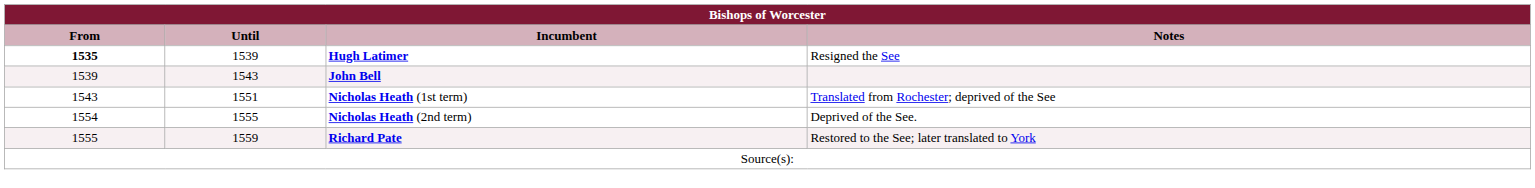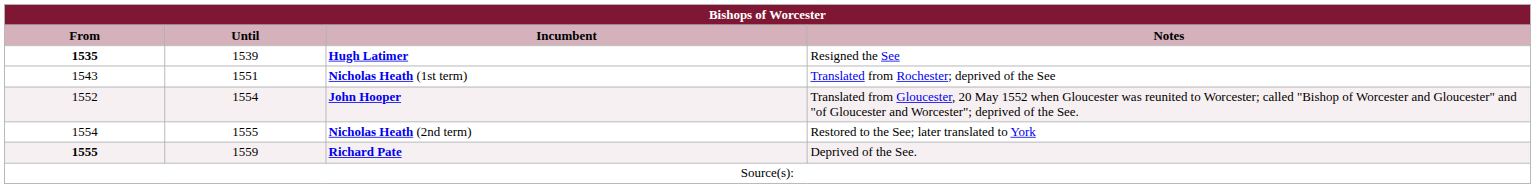 <table class="wikitable" style="width:95%;" border="1" cellpadding="2">
 <tr>
 <th colspan="4" style="background-color: #7F1734; color: white;">Bishops of Worcester</th>
 </tr>
 <tr valign=center>
 <th style="background-color:#D4B1BB" width="10%">From</th>
 <th style="background-color:#D4B1BB" width="10%">Until</th>
 <th style="background-color:#D4B1BB" width="30%">Incumbent</th>
 <th style="background-color:#D4B1BB" width="45%">Notes</th>
 </tr>
 <tr valign=top bgcolor="white">
 <td align="center"><strong>1535</strong></td>
 <td align="center">1539</td>
 <td> <strong><a href='#'>Hugh Latimer</a></strong></td>
 <td>Resigned the <a href='#'>See</a></td>
 </tr>
-<tr valign=top bgcolor="#F7F0F2">
-<td align="center">1539</td>
-<td align="center">1543</td>
-<td> <strong><a href='#'>John Bell</a></strong></td>
-<td></td>
-</tr>
 <tr valign=top bgcolor="white">
 <td align="center">1543</td>
 <td align="center">1551</td>
 <td> <strong><a href='#'>Nicholas Heath</a></strong> (1st term)</td>
 <td><a href='#'>Translated</a> from <a href='#'>Rochester</a>; deprived of the See</td>
 </tr>
+<tr valign=top bgcolor="#F7F0F2">
+<td align="center">1552</td>
+<td align="center">1554</td>
+<td> <strong><a href='#'>John Hooper</a></strong></td>
+<td>Translated from <a href='#'>Gloucester</a>, 20 May 1552 when Gloucester was reunited to Worcester; called "Bishop of Worcester and Gloucester" and "of Gloucester and Worcester"; deprived of the See.</td>
+</tr>
 <tr valign=top bgcolor="white">
 <td align="center">1554</td>
 <td align="center">1555</td>
 <td> <strong><a href='#'>Nicholas Heath</a></strong> (2nd term)</td>
-<td>Deprived of the See.</td>
+<td>Restored to the See; later translated to <a href='#'>York</a></td>
 </tr>
 <tr valign=top bgcolor="#F7F0F2">
-<td align="center">1555</td>
+<td align="center"><strong>1555</strong></td>
 <td align="center">1559</td>
 <td> <strong><a href='#'>Richard Pate</a></strong></td>
-<td>Restored to the See; later translated to <a href='#'>York</a></td>
+<td>Deprived of the See.</td>
 </tr>
 <tr valign=top bgcolor="white">
 <td align=center colspan="4">Source(s):</td>
 </tr>
 </table>
